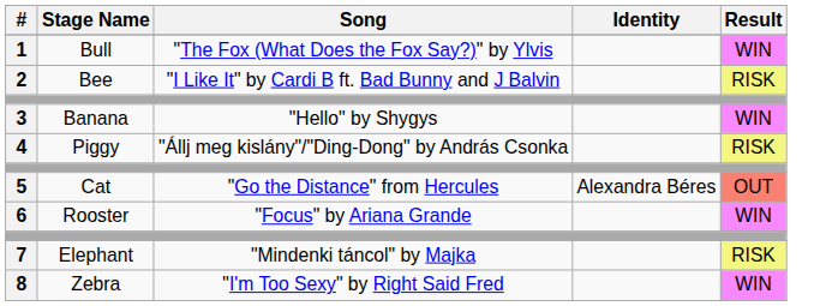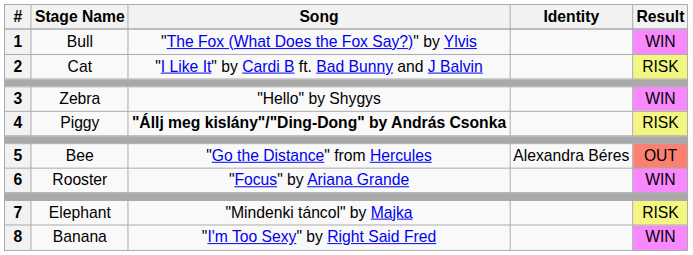 <table class="wikitable" style="text-align:center">
 <tr>
 <th style="width:20px">#</th>
 <th>Stage Name</th>
 <th>Song</th>
 <th>Identity</th>
 <th>Result</th>
 </tr>
 <tr>
 </tr>
 <tr>
 <th>1</th>
 <td>Bull</td>
 <td>"<a href='#'>The Fox (What Does the Fox Say?)</a>" by <a href='#'>Ylvis</a></td>
 <td></td>
 <td bgcolor="#f888fd">WIN</td>
 </tr>
 <tr>
 <th>2</th>
-<td>Bee</td>
+<td>Cat</td>
 <td>"<a href='#'>I Like It</a>" by <a href='#'>Cardi B</a> ft. <a href='#'>Bad Bunny</a> and <a href='#'>J Balvin</a></td>
 <td></td>
 <td bgcolor="#f3f781">RISK</td>
 </tr>
 <tr>
 <th colspan="5" style="background:darkgrey"></th>
 </tr>
 <tr>
 <th>3</th>
-<td>Banana</td>
+<td>Zebra</td>
 <td>"Hello" by Shygys</td>
 <td></td>
 <td bgcolor="#f888fd">WIN</td>
 </tr>
 <tr>
 <th>4</th>
 <td>Piggy</td>
-<td>"Állj meg kislány"/"Ding-Dong" by András Csonka</td>
+<td><strong>"Állj meg kislány"/"Ding-Dong" by András Csonka</strong></td>
 <td></td>
 <td bgcolor="#f3f781">RISK</td>
 </tr>
 <tr>
 <th colspan="5" style="background:darkgrey"></th>
 </tr>
 <tr>
 <th>5</th>
-<td>Cat</td>
+<td>Bee</td>
 <td>"<a href='#'>Go the Distance</a>" from <a href='#'>Hercules</a></td>
 <td>Alexandra Béres</td>
 <td bgcolor="salmon">OUT</td>
 </tr>
 <tr>
 <th>6</th>
 <td>Rooster</td>
 <td>"<a href='#'>Focus</a>" by <a href='#'>Ariana Grande</a></td>
 <td></td>
 <td bgcolor="#f888fd">WIN</td>
 </tr>
 <tr>
 <th colspan="5" style="background:darkgrey"></th>
 </tr>
 <tr>
 <th>7</th>
 <td>Elephant</td>
 <td>"Mindenki táncol" by <a href='#'>Majka</a></td>
 <td></td>
 <td bgcolor="#f3f781">RISK</td>
 </tr>
 <tr>
 <th>8</th>
-<td>Zebra</td>
+<td>Banana</td>
 <td>"<a href='#'>I'm Too Sexy</a>" by <a href='#'>Right Said Fred</a></td>
 <td></td>
 <td bgcolor="#f888fd">WIN</td>
 </tr>
 </table>
